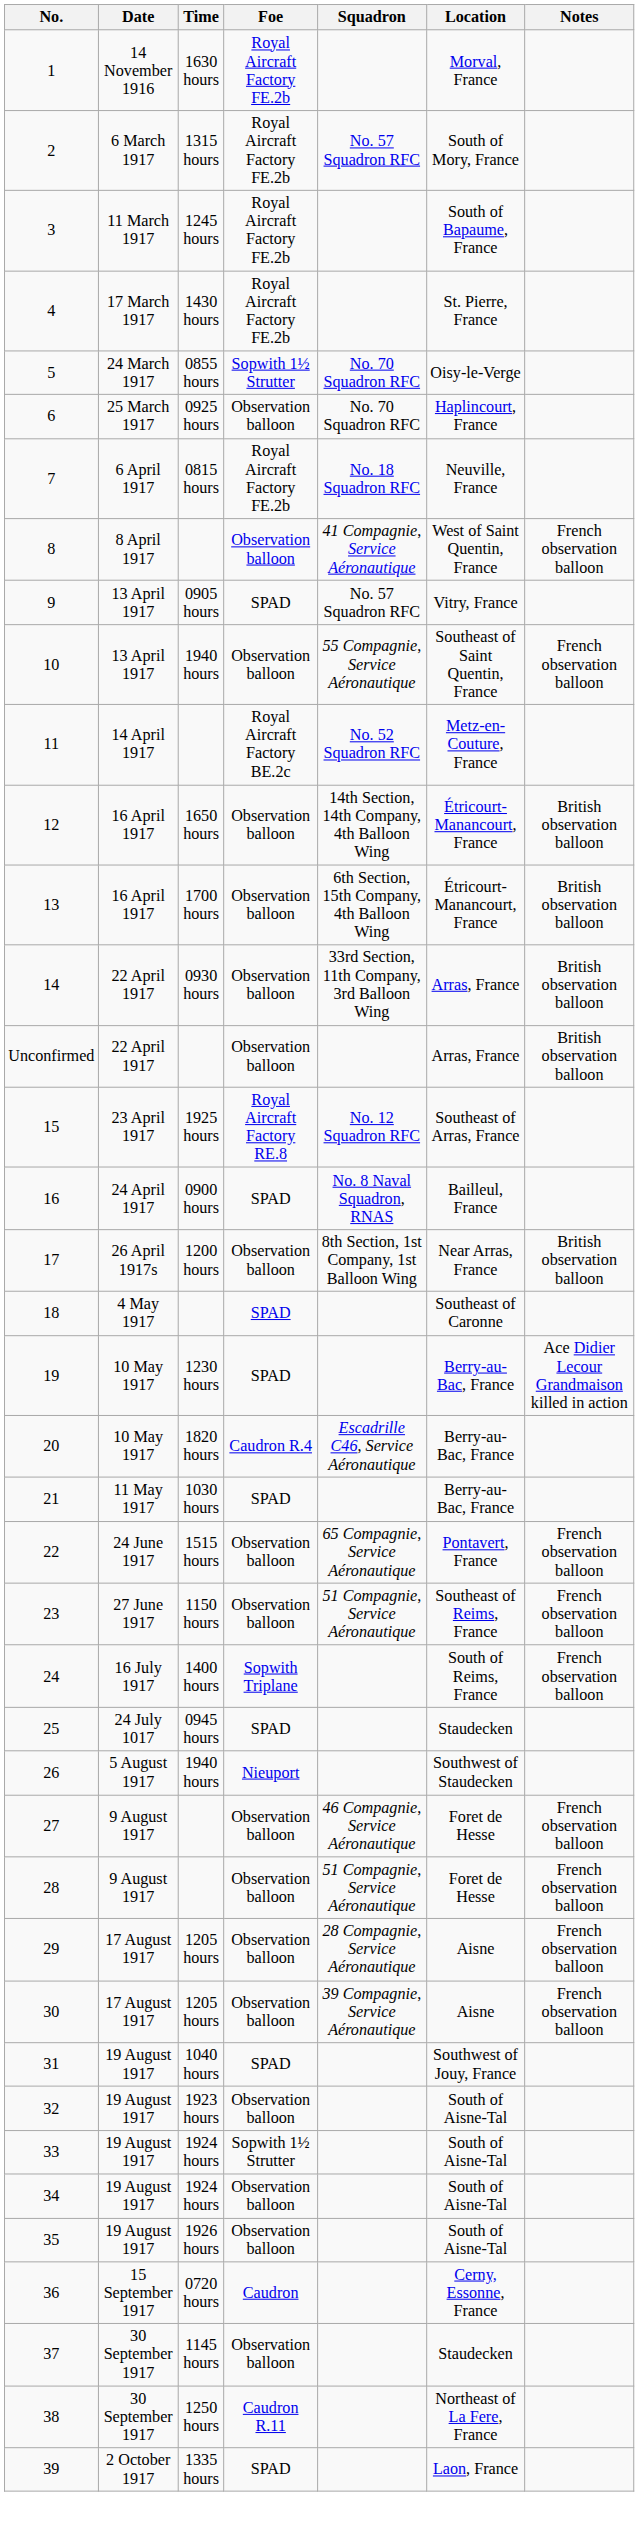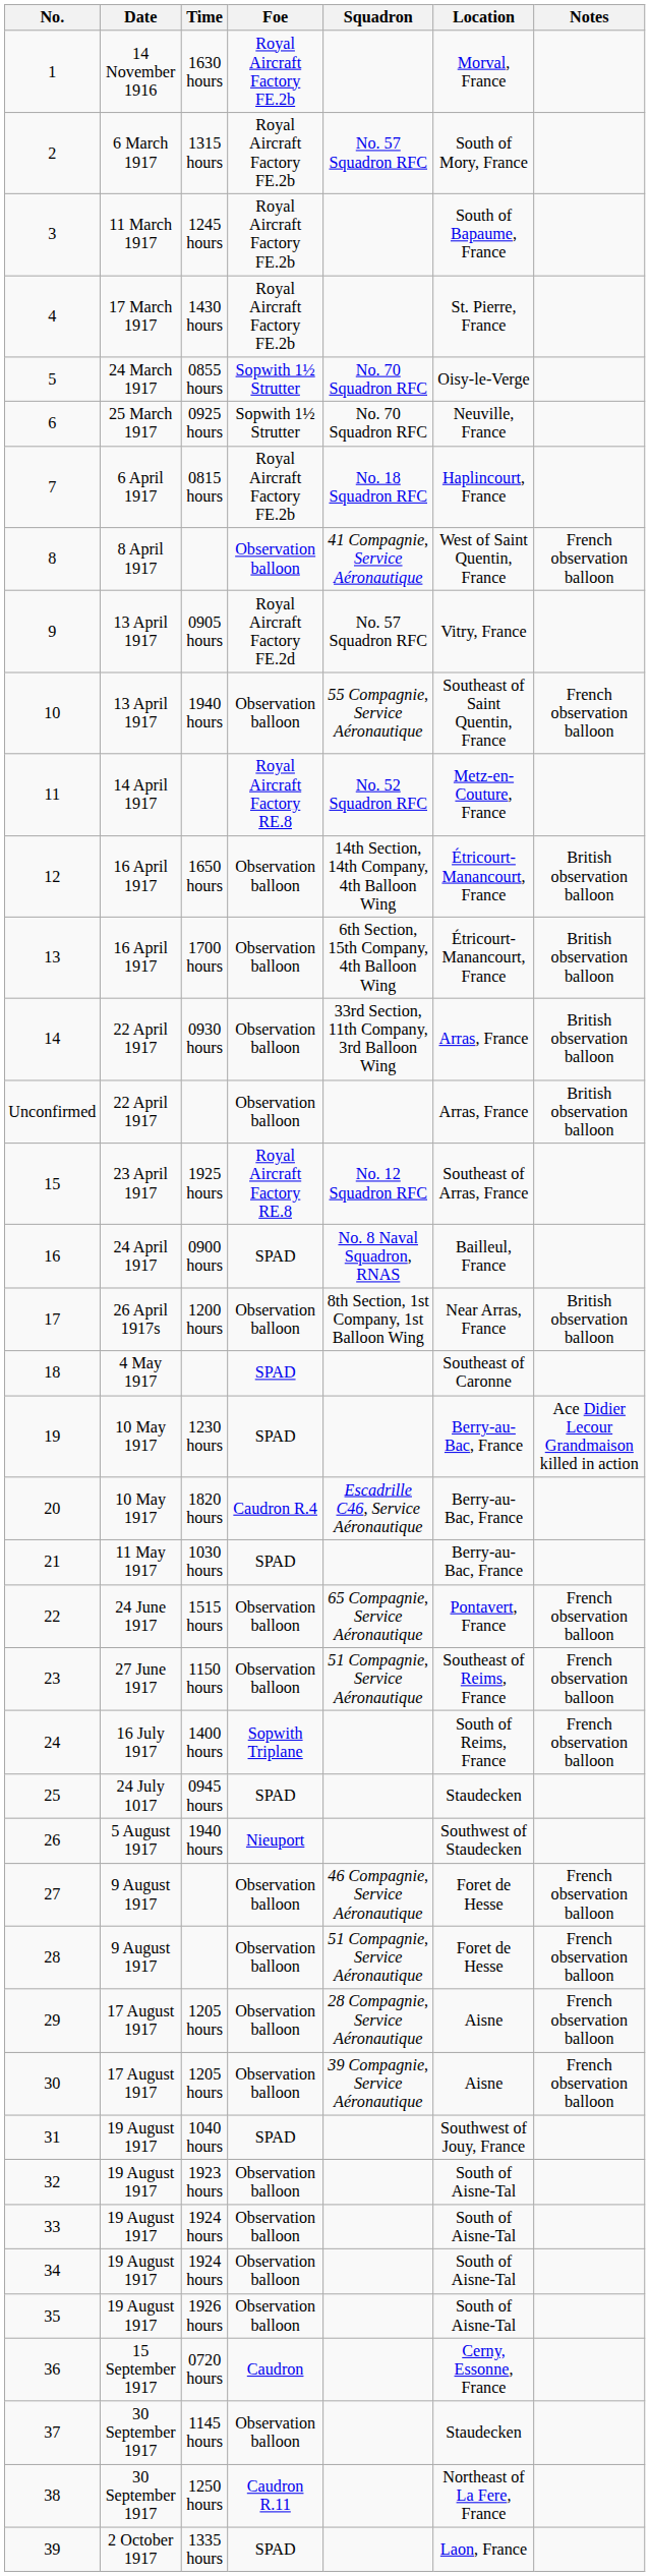 <table class="wikitable" border="1" style="margin: 1em auto 1em auto">
 <tr>
 <th>No.</th>
 <th>Date</th>
 <th>Time</th>
 <th>Foe</th>
 <th>Squadron</th>
 <th>Location</th>
 <th>Notes</th>
 </tr>
 <tr>
 <td align="center">1</td>
 <td align="center">14 November 1916</td>
 <td align="center">1630 hours</td>
 <td align="center"><a href='#'>Royal Aircraft Factory FE.2b</a></td>
 <td align="center"></td>
 <td align="center"><a href='#'>Morval</a>, France</td>
 <td align="center"></td>
 </tr>
 <tr>
 <td align="center">2</td>
 <td align="center">6 March 1917</td>
 <td align="center">1315 hours</td>
 <td align="center">Royal Aircraft Factory FE.2b</td>
 <td align="center"><a href='#'>No. 57 Squadron RFC</a></td>
 <td align="center">South of Mory, France</td>
 <td align="center"></td>
 </tr>
 <tr>
 <td align="center">3</td>
 <td align="center">11 March 1917</td>
 <td align="center">1245 hours</td>
 <td align="center">Royal Aircraft Factory FE.2b</td>
 <td align="center"></td>
 <td align="center">South of <a href='#'>Bapaume</a>, France</td>
 <td align="center"></td>
 </tr>
 <tr>
 <td align="center">4</td>
 <td align="center">17 March 1917</td>
 <td align="center">1430 hours</td>
 <td align="center">Royal Aircraft Factory FE.2b</td>
 <td align="center"></td>
 <td align="center">St. Pierre, France</td>
 <td align="center"></td>
 </tr>
 <tr>
 <td align="center">5</td>
 <td align="center">24 March 1917</td>
 <td align="center">0855 hours</td>
 <td align="center"><a href='#'>Sopwith 1½ Strutter</a></td>
 <td align="center"><a href='#'>No. 70 Squadron RFC</a></td>
 <td align="center">Oisy-le-Verge</td>
 <td align="center"></td>
 </tr>
 <tr>
 <td align="center">6</td>
 <td align="center">25 March 1917</td>
 <td align="center">0925 hours</td>
-<td align="center">Observation balloon</td>
+<td align="center">Sopwith 1½ Strutter</td>
 <td align="center">No. 70 Squadron RFC</td>
-<td align="center"><a href='#'>Haplincourt</a>, France</td>
+<td align="center">Neuville, France</td>
 <td align="center"></td>
 </tr>
 <tr>
 <td align="center">7</td>
 <td align="center">6 April 1917</td>
 <td align="center">0815 hours</td>
 <td align="center">Royal Aircraft Factory FE.2b</td>
 <td align="center"><a href='#'>No. 18 Squadron RFC</a></td>
-<td align="center">Neuville, France</td>
+<td align="center"><a href='#'>Haplincourt</a>, France</td>
 <td align="center"></td>
 </tr>
 <tr>
 <td align="center">8</td>
 <td align="center">8 April 1917</td>
 <td align="center"></td>
 <td align="center"><a href='#'>Observation balloon</a></td>
 <td align="center"><em>41 Compagnie</em>, <em><a href='#'>Service Aéronautique</a></em></td>
 <td align="center">West of Saint Quentin, France</td>
 <td align="center">French observation balloon</td>
 </tr>
 <tr>
 <td align="center">9</td>
 <td align="center">13 April 1917</td>
 <td align="center">0905 hours</td>
-<td align="center">SPAD</td>
+<td align="center">Royal Aircraft Factory FE.2d</td>
 <td align="center">No. 57 Squadron RFC</td>
 <td align="center">Vitry, France</td>
 <td align="center"></td>
 </tr>
 <tr>
 <td align="center">10</td>
 <td align="center">13 April 1917</td>
 <td align="center">1940 hours</td>
 <td align="center">Observation balloon</td>
 <td align="center"><em>55 Compagnie</em>, <em>Service Aéronautique</em></td>
 <td align="center">Southeast of Saint Quentin, France</td>
 <td align="center">French observation balloon</td>
 </tr>
 <tr>
 <td align="center">11</td>
 <td align="center">14 April 1917</td>
 <td align="center"></td>
-<td align="center">Royal Aircraft Factory BE.2c</td>
+<td align="center"><a href='#'>Royal Aircraft Factory RE.8</a></td>
 <td align="center"><a href='#'>No. 52 Squadron RFC</a></td>
 <td align="center"><a href='#'>Metz-en-Couture</a>, France</td>
 <td align="center"></td>
 </tr>
 <tr>
 <td align="center">12</td>
 <td align="center">16 April 1917</td>
 <td align="center">1650 hours</td>
 <td align="center">Observation balloon</td>
 <td align="center">14th Section, 14th Company, 4th Balloon Wing</td>
 <td align="center"><a href='#'>Étricourt-Manancourt</a>, France</td>
 <td align="center">British observation balloon</td>
 </tr>
 <tr>
 <td align="center">13</td>
 <td align="center">16 April 1917</td>
 <td align="center">1700 hours</td>
 <td align="center">Observation balloon</td>
 <td align="center">6th Section, 15th Company, 4th Balloon Wing</td>
 <td align="center">Étricourt-Manancourt, France</td>
 <td align="center">British observation balloon</td>
 </tr>
 <tr>
 <td align="center">14</td>
 <td align="center">22 April 1917</td>
 <td align="center">0930 hours</td>
 <td align="center">Observation balloon</td>
 <td align="center">33rd Section, 11th Company, 3rd Balloon Wing</td>
 <td align="center"><a href='#'>Arras</a>, France</td>
 <td align="center">British observation balloon</td>
 </tr>
 <tr>
 <td align="center">Unconfirmed</td>
 <td align="center">22 April 1917</td>
 <td align="center"></td>
 <td align="center">Observation balloon</td>
 <td align="center"></td>
 <td align="center">Arras, France</td>
 <td align="center">British observation balloon</td>
 </tr>
 <tr>
 <td align="center">15</td>
 <td align="center">23 April 1917</td>
 <td align="center">1925 hours</td>
 <td align="center"><a href='#'>Royal Aircraft Factory RE.8</a></td>
 <td align="center"><a href='#'>No. 12 Squadron RFC</a></td>
 <td align="center">Southeast of Arras, France</td>
 <td align="center"></td>
 </tr>
 <tr>
 <td align="center">16</td>
 <td align="center">24 April 1917</td>
 <td align="center">0900 hours</td>
 <td align="center">SPAD</td>
 <td align="center"><a href='#'>No. 8 Naval Squadron</a>, <a href='#'>RNAS</a></td>
 <td align="center">Bailleul, France</td>
 <td align="center"></td>
 </tr>
 <tr>
 <td align="center">17</td>
 <td align="center">26 April 1917s</td>
 <td align="center">1200 hours</td>
 <td align="center">Observation balloon</td>
 <td align="center">8th Section, 1st Company, 1st Balloon Wing</td>
 <td align="center">Near Arras, France</td>
 <td align="center">British observation balloon</td>
 </tr>
 <tr>
 <td align="center">18</td>
 <td align="center">4 May 1917</td>
 <td align="center"></td>
 <td align="center"><a href='#'>SPAD</a></td>
 <td align="center"></td>
 <td align="center">Southeast of Caronne</td>
 <td align="center"></td>
 </tr>
 <tr>
 <td align="center">19</td>
 <td align="center">10 May 1917</td>
 <td align="center">1230 hours</td>
 <td align="center">SPAD</td>
 <td align="center"></td>
 <td align="center"><a href='#'>Berry-au-Bac</a>, France</td>
 <td align="center">Ace <a href='#'>Didier Lecour Grandmaison</a> killed in action</td>
 </tr>
 <tr>
 <td align="center">20</td>
 <td align="center">10 May 1917</td>
 <td align="center">1820 hours</td>
 <td align="center"><a href='#'>Caudron R.4</a></td>
 <td align="center"><em><a href='#'>Escadrille C46</a></em>, <em>Service Aéronautique</em></td>
 <td align="center">Berry-au-Bac, France</td>
 <td align="center"></td>
 </tr>
 <tr>
 <td align="center">21</td>
 <td align="center">11 May 1917</td>
 <td align="center">1030 hours</td>
 <td align="center">SPAD</td>
 <td align="center"></td>
 <td align="center">Berry-au-Bac, France</td>
 <td align="center"></td>
 </tr>
 <tr>
 <td align="center">22</td>
 <td align="center">24 June 1917</td>
 <td align="center">1515 hours</td>
 <td align="center">Observation balloon</td>
 <td align="center"><em>65 Compagnie</em>, <em>Service Aéronautique</em></td>
 <td align="center"><a href='#'>Pontavert</a>, France</td>
 <td align="center">French observation balloon</td>
 </tr>
 <tr>
 <td align="center">23</td>
 <td align="center">27 June 1917</td>
 <td align="center">1150 hours</td>
 <td align="center">Observation balloon</td>
 <td align="center"><em>51 Compagnie</em>, <em>Service Aéronautique</em></td>
 <td align="center">Southeast of <a href='#'>Reims</a>, France</td>
 <td align="center">French observation balloon</td>
 </tr>
 <tr>
 <td align="center">24</td>
 <td align="center">16 July 1917</td>
 <td align="center">1400 hours</td>
 <td align="center"><a href='#'>Sopwith Triplane</a></td>
 <td align="center"></td>
 <td align="center">South of Reims, France</td>
 <td align="center">French observation balloon</td>
 </tr>
 <tr>
 <td align="center">25</td>
 <td align="center">24 July 1017</td>
 <td align="center">0945 hours</td>
 <td align="center">SPAD</td>
 <td align="center"></td>
 <td align="center">Staudecken</td>
 <td align="center"></td>
 </tr>
 <tr>
 <td align="center">26</td>
 <td align="center">5 August 1917</td>
 <td align="center">1940 hours</td>
 <td align="center"><a href='#'>Nieuport</a></td>
 <td align="center"></td>
 <td align="center">Southwest of Staudecken</td>
 <td align="center"></td>
 </tr>
 <tr>
 <td align="center">27</td>
 <td align="center">9 August 1917</td>
 <td align="center"></td>
 <td align="center">Observation balloon</td>
 <td align="center"><em>46 Compagnie</em>, <em>Service Aéronautique</em></td>
 <td align="center">Foret de Hesse</td>
 <td align="center">French observation balloon</td>
 </tr>
 <tr>
 <td align="center">28</td>
 <td align="center">9 August 1917</td>
 <td align="center"></td>
 <td align="center">Observation balloon</td>
 <td align="center"><em>51 Compagnie</em>, <em>Service Aéronautique</em></td>
 <td align="center">Foret de Hesse</td>
 <td align="center">French observation balloon</td>
 </tr>
 <tr>
 <td align="center">29</td>
 <td align="center">17 August 1917</td>
 <td align="center">1205 hours</td>
 <td align="center">Observation balloon</td>
 <td align="center"><em>28 Compagnie</em>, <em>Service Aéronautique</em></td>
 <td align="center">Aisne</td>
 <td align="center">French observation balloon</td>
 </tr>
 <tr>
 <td align="center">30</td>
 <td align="center">17 August 1917</td>
 <td align="center">1205 hours</td>
 <td align="center">Observation balloon</td>
 <td align="center"><em>39 Compagnie</em>, <em>Service Aéronautique</em></td>
 <td align="center">Aisne</td>
 <td align="center">French observation balloon</td>
 </tr>
 <tr>
 <td align="center">31</td>
 <td align="center">19 August 1917</td>
 <td align="center">1040 hours</td>
 <td align="center">SPAD</td>
 <td align="center"></td>
 <td align="center">Southwest of Jouy, France</td>
 <td align="center"></td>
 </tr>
 <tr>
 <td align="center">32</td>
 <td align="center">19 August 1917</td>
 <td align="center">1923 hours</td>
 <td align="center">Observation balloon</td>
 <td align="center"></td>
 <td align="center">South of Aisne-Tal</td>
 <td align="center"></td>
 </tr>
 <tr>
 <td align="center">33</td>
 <td align="center">19 August 1917</td>
 <td align="center">1924 hours</td>
-<td align="center">Sopwith 1½ Strutter</td>
+<td align="center">Observation balloon</td>
 <td align="center"></td>
 <td align="center">South of Aisne-Tal</td>
 <td align="center"></td>
 </tr>
 <tr>
 <td align="center">34</td>
 <td align="center">19 August 1917</td>
 <td align="center">1924 hours</td>
 <td align="center">Observation balloon</td>
 <td align="center"></td>
 <td align="center">South of Aisne-Tal</td>
 <td align="center"></td>
 </tr>
 <tr>
 <td align="center">35</td>
 <td align="center">19 August 1917</td>
 <td align="center">1926 hours</td>
 <td align="center">Observation balloon</td>
 <td align="center"></td>
 <td align="center">South of Aisne-Tal</td>
 <td align="center"></td>
 </tr>
 <tr>
 <td align="center">36</td>
 <td align="center">15 September 1917</td>
 <td align="center">0720 hours</td>
 <td align="center"><a href='#'>Caudron</a></td>
 <td align="center"></td>
 <td align="center"><a href='#'>Cerny, Essonne</a>, France</td>
 <td align="center"></td>
 </tr>
 <tr>
 <td align="center">37</td>
 <td align="center">30 September 1917</td>
 <td align="center">1145 hours</td>
 <td align="center">Observation balloon</td>
 <td align="center"></td>
 <td align="center">Staudecken</td>
 <td align="center"></td>
 </tr>
 <tr>
 <td align="center">38</td>
 <td align="center">30 September 1917</td>
 <td align="center">1250 hours</td>
 <td align="center"><a href='#'>Caudron R.11</a></td>
 <td align="center"></td>
 <td align="center">Northeast of <a href='#'>La Fere</a>, France</td>
 <td align="center"></td>
 </tr>
 <tr>
 <td align="center">39</td>
 <td align="center">2 October 1917</td>
 <td align="center">1335 hours</td>
 <td align="center">SPAD</td>
 <td align="center"></td>
 <td align="center"><a href='#'>Laon</a>, France</td>
 <td align="center"></td>
 </tr>
 </table>
